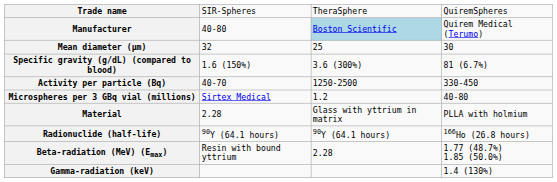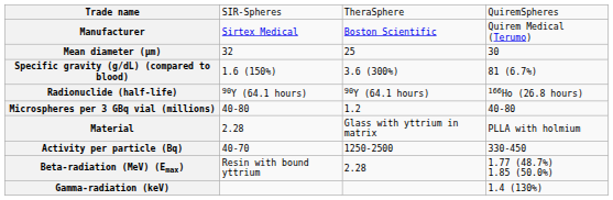 <table class="wikitable">
 <tr>
 <th scope="row">Trade name</th>
 <td>SIR-Spheres</td>
 <td>TheraSphere</td>
 <td>QuiremSpheres</td>
 </tr>
 <tr>
 <th scope="row">Manufacturer</th>
-<td>40-80</td>
-<td style="background: lightblue;"><a href='#'>Boston Scientific</a></td>
+<td><a href='#'>Sirtex Medical</a></td>
+<td><a href='#'>Boston Scientific</a></td>
 <td>Quirem Medical (<a href='#'>Terumo</a>)</td>
 </tr>
 <tr>
 <th scope="row">Mean diameter (μm)</th>
 <td>32</td>
 <td>25</td>
 <td>30</td>
 </tr>
 <tr>
 <th scope="row">Specific gravity (g/dL) (compared to blood)</th>
 <td>1.6 (150%)</td>
 <td>3.6 (300%)</td>
 <td>81 (6.7%)</td>
 </tr>
 <tr>
-<th scope="row">Activity per particle (Bq)</th>
-<td>40-70</td>
-<td>1250-2500</td>
-<td>330-450</td>
+<th scope="row">Radionuclide  (half-life)</th>
+<td><sup>90</sup>Y (64.1 hours)</td>
+<td><sup>90</sup>Y (64.1 hours)</td>
+<td><sup>166</sup>Ho (26.8 hours)</td>
 </tr>
 <tr>
 <th scope="row">Microspheres per 3 GBq vial (millions)</th>
-<td><a href='#'>Sirtex Medical</a></td>
+<td>40-80</td>
 <td>1.2</td>
 <td>40-80</td>
 </tr>
 <tr>
 <th scope="row">Material</th>
 <td>2.28</td>
 <td>Glass with yttrium in matrix</td>
 <td>PLLA with holmium</td>
 </tr>
 <tr>
-<th scope="row">Radionuclide  (half-life)</th>
-<td><sup>90</sup>Y (64.1 hours)</td>
-<td><sup>90</sup>Y (64.1 hours)</td>
-<td><sup>166</sup>Ho (26.8 hours)</td>
+<th scope="row">Activity per particle (Bq)</th>
+<td>40-70</td>
+<td>1250-2500</td>
+<td>330-450</td>
 </tr>
 <tr>
 <th scope="row">Beta-radiation (MeV) (E<sub>max</sub>)</th>
 <td>Resin with bound yttrium</td>
 <td>2.28</td>
 <td>1.77 (48.7%)<br>1.85 (50.0%)</td>
 </tr>
 <tr>
 <th scope="row">Gamma-radiation (keV)</th>
 <td></td>
 <td></td>
 <td>1.4 (130%)</td>
 </tr>
 </table>
